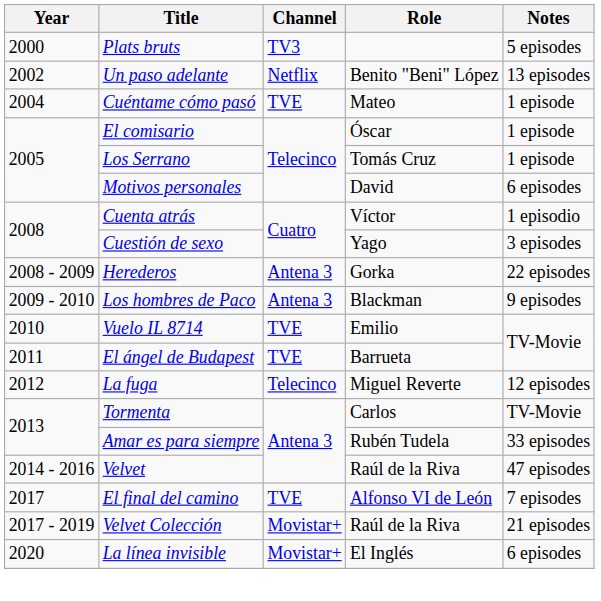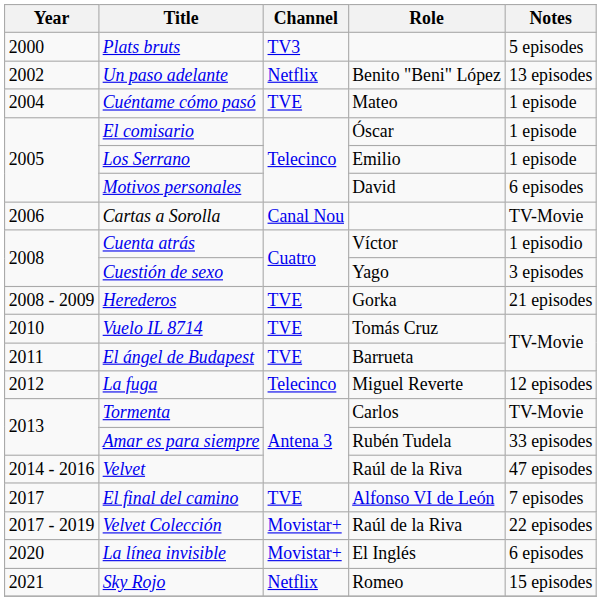 <table class="wikitable">
 <tr>
 <th>Year</th>
 <th>Title</th>
 <th>Channel</th>
 <th>Role</th>
 <th>Notes</th>
 </tr>
 <tr>
 <td>2000</td>
 <td><em><a href='#'>Plats bruts</a></em></td>
 <td><a href='#'>TV3</a></td>
 <td></td>
 <td>5 episodes</td>
 </tr>
 <tr>
 <td>2002</td>
 <td><em><a href='#'>Un paso adelante</a></em></td>
 <td><a href='#'>Netflix</a></td>
 <td>Benito "Beni" López</td>
 <td>13 episodes</td>
 </tr>
 <tr>
 <td>2004</td>
 <td><em><a href='#'>Cuéntame cómo pasó</a></em></td>
 <td><a href='#'>TVE</a></td>
 <td>Mateo</td>
 <td>1 episode</td>
 </tr>
 <tr>
 <td rowspan="3">2005</td>
 <td><em><a href='#'>El comisario</a></em></td>
 <td rowspan="3"><a href='#'>Telecinco</a></td>
 <td>Óscar</td>
 <td>1 episode</td>
 </tr>
 <tr>
 <td><em><a href='#'>Los Serrano</a></em></td>
-<td>Tomás Cruz</td>
+<td>Emilio</td>
 <td>1 episode</td>
 </tr>
 <tr>
 <td><em><a href='#'>Motivos personales</a></em></td>
 <td>David</td>
 <td>6 episodes</td>
+</tr>
+<tr>
+<td>2006</td>
+<td><em>Cartas a Sorolla</em></td>
+<td><a href='#'>Canal Nou</a></td>
+<td></td>
+<td>TV-Movie</td>
 </tr>
 <tr>
 <td rowspan="2">2008</td>
 <td><em><a href='#'>Cuenta atrás</a></em></td>
 <td rowspan="2"><a href='#'>Cuatro</a></td>
 <td>Víctor</td>
 <td>1 episodio</td>
 </tr>
 <tr>
 <td><em><a href='#'>Cuestión de sexo</a></em></td>
 <td>Yago</td>
 <td>3 episodes</td>
 </tr>
 <tr>
 <td>2008 - 2009</td>
 <td><em><a href='#'>Herederos</a></em></td>
-<td><a href='#'>Antena 3</a></td>
+<td><a href='#'>TVE</a></td>
 <td>Gorka</td>
-<td>22 episodes</td>
-</tr>
-<tr>
-<td>2009 - 2010</td>
-<td><em><a href='#'>Los hombres de Paco</a></em></td>
-<td><a href='#'>Antena 3</a></td>
-<td>Blackman</td>
-<td>9 episodes</td>
+<td>21 episodes</td>
 </tr>
 <tr>
 <td>2010</td>
 <td><em><a href='#'>Vuelo IL 8714</a></em></td>
 <td><a href='#'>TVE</a></td>
-<td>Emilio</td>
+<td>Tomás Cruz</td>
 <td rowspan="2">TV-Movie</td>
 </tr>
 <tr>
 <td>2011</td>
 <td><em><a href='#'>El ángel de Budapest</a></em></td>
 <td><a href='#'>TVE</a></td>
 <td>Barrueta</td>
 </tr>
 <tr>
 <td>2012</td>
 <td><em><a href='#'>La fuga</a></em></td>
 <td><a href='#'>Telecinco</a></td>
 <td>Miguel Reverte</td>
 <td>12 episodes</td>
 </tr>
 <tr>
 <td rowspan="2">2013</td>
 <td><em><a href='#'>Tormenta</a></em></td>
 <td rowspan="3"><a href='#'>Antena 3</a></td>
 <td>Carlos</td>
 <td>TV-Movie</td>
 </tr>
 <tr>
 <td><em><a href='#'>Amar es para siempre</a></em></td>
 <td>Rubén Tudela</td>
 <td>33 episodes</td>
 </tr>
 <tr>
 <td>2014 - 2016</td>
 <td><em><a href='#'>Velvet</a></em></td>
 <td>Raúl de la Riva</td>
 <td>47 episodes</td>
 </tr>
 <tr>
 <td>2017</td>
 <td><em><a href='#'>El final del camino</a></em></td>
 <td><a href='#'>TVE</a></td>
 <td><a href='#'>Alfonso VI de León</a></td>
 <td>7 episodes</td>
 </tr>
 <tr>
 <td>2017 - 2019</td>
 <td><em><a href='#'>Velvet Colección</a></em></td>
 <td><a href='#'>Movistar+</a></td>
 <td>Raúl de la Riva</td>
-<td>21 episodes</td>
+<td>22 episodes</td>
 </tr>
 <tr>
 <td>2020</td>
 <td><em><a href='#'>La línea invisible</a></em></td>
 <td><a href='#'>Movistar+</a></td>
 <td>El Inglés</td>
 <td>6 episodes</td>
 </tr>
 <tr>
+<td>2021</td>
+<td><em><a href='#'>Sky Rojo</a></em></td>
+<td><a href='#'>Netflix</a></td>
+<td>Romeo</td>
+<td>15 episodes</td>
+</tr>
+<tr>
 </tr>
 </table>
